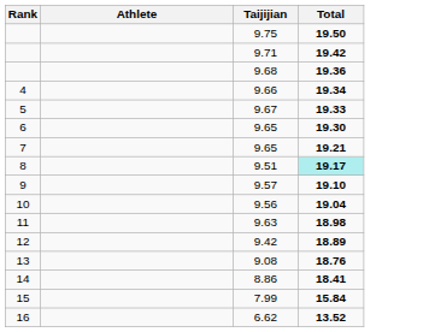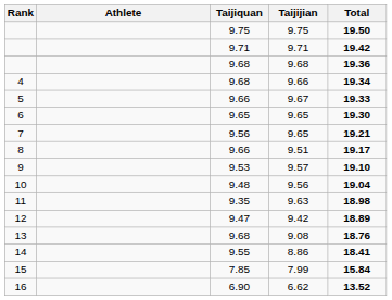 <table class=wikitable style="text-align:center">
 <tr>
 <th width=40>Rank</th>
 <th width=250>Athlete</th>
+<th width=80>Taijiquan</th>
 <th width=80>Taijijian</th>
 <th width=80>Total</th>
 </tr>
 <tr>
 <td></td>
 <td align=left></td>
 <td>9.75</td>
+<td>9.75</td>
 <td><strong>19.50</strong></td>
 </tr>
 <tr>
 <td></td>
 <td align=left></td>
+<td>9.71</td>
 <td>9.71</td>
 <td><strong>19.42</strong></td>
 </tr>
 <tr>
 <td></td>
 <td align=left></td>
 <td>9.68</td>
+<td>9.68</td>
 <td><strong>19.36</strong></td>
 </tr>
 <tr>
 <td>4</td>
 <td align=left></td>
+<td>9.68</td>
 <td>9.66</td>
 <td><strong>19.34</strong></td>
 </tr>
 <tr>
 <td>5</td>
 <td align=left></td>
+<td>9.66</td>
 <td>9.67</td>
 <td><strong>19.33</strong></td>
 </tr>
 <tr>
 <td>6</td>
 <td align=left></td>
 <td>9.65</td>
+<td>9.65</td>
 <td><strong>19.30</strong></td>
 </tr>
 <tr>
 <td>7</td>
 <td align=left></td>
+<td>9.56</td>
 <td>9.65</td>
 <td><strong>19.21</strong></td>
 </tr>
 <tr>
 <td>8</td>
 <td align=left></td>
+<td>9.66</td>
 <td>9.51</td>
-<td style="background: paleturquoise;"><strong>19.17</strong></td>
+<td><strong>19.17</strong></td>
 </tr>
 <tr>
 <td>9</td>
 <td align=left></td>
+<td>9.53</td>
 <td>9.57</td>
 <td><strong>19.10</strong></td>
 </tr>
 <tr>
 <td>10</td>
 <td align=left></td>
+<td>9.48</td>
 <td>9.56</td>
 <td><strong>19.04</strong></td>
 </tr>
 <tr>
 <td>11</td>
 <td align=left></td>
+<td>9.35</td>
 <td>9.63</td>
 <td><strong>18.98</strong></td>
 </tr>
 <tr>
 <td>12</td>
 <td align=left></td>
+<td>9.47</td>
 <td>9.42</td>
 <td><strong>18.89</strong></td>
 </tr>
 <tr>
 <td>13</td>
 <td align=left></td>
+<td>9.68</td>
 <td>9.08</td>
 <td><strong>18.76</strong></td>
 </tr>
 <tr>
 <td>14</td>
 <td align=left></td>
+<td>9.55</td>
 <td>8.86</td>
 <td><strong>18.41</strong></td>
 </tr>
 <tr>
 <td>15</td>
 <td align=left></td>
+<td>7.85</td>
 <td>7.99</td>
 <td><strong>15.84</strong></td>
 </tr>
 <tr>
 <td>16</td>
 <td align=left></td>
+<td>6.90</td>
 <td>6.62</td>
 <td><strong>13.52</strong></td>
 </tr>
 </table>
